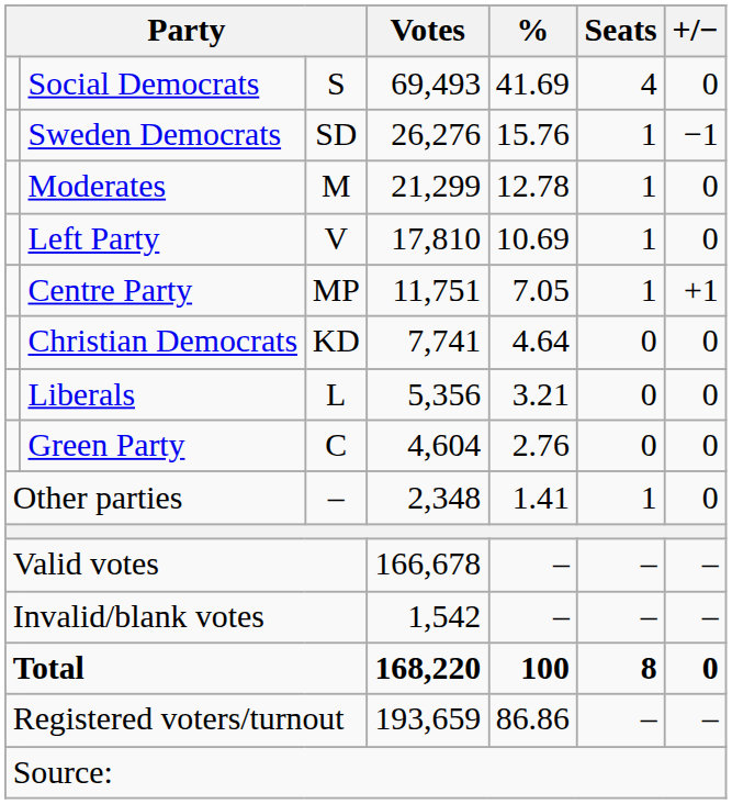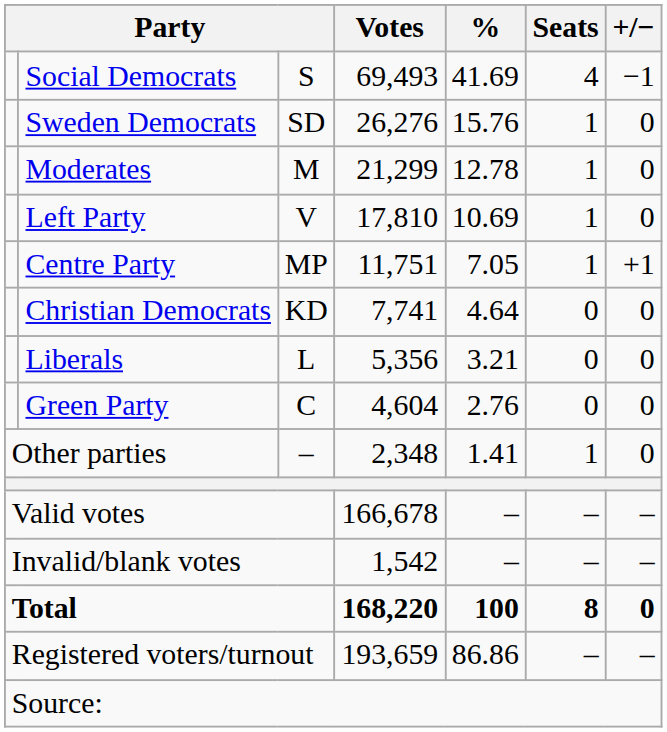 <table class=wikitable style=text-align:right>
 <tr>
 <th colspan=3>Party</th>
 <th>Votes</th>
 <th>%</th>
 <th>Seats</th>
 <th>+/−</th>
 </tr>
 <tr>
 <td bgcolor=></td>
 <td align=left><a href='#'>Social Democrats</a></td>
 <td align=center>S</td>
 <td>69,493</td>
 <td>41.69</td>
 <td>4</td>
-<td>0</td>
+<td>−1</td>
 </tr>
 <tr>
 <td bgcolor=></td>
 <td align=left><a href='#'>Sweden Democrats</a></td>
 <td align=center>SD</td>
 <td>26,276</td>
 <td>15.76</td>
 <td>1</td>
-<td>−1</td>
+<td>0</td>
 </tr>
 <tr>
 <td bgcolor=></td>
 <td align=left><a href='#'>Moderates</a></td>
 <td align=center>M</td>
 <td>21,299</td>
 <td>12.78</td>
 <td>1</td>
 <td>0</td>
 </tr>
 <tr>
 <td bgcolor=></td>
 <td align=left><a href='#'>Left Party</a></td>
 <td align=center>V</td>
 <td>17,810</td>
 <td>10.69</td>
 <td>1</td>
 <td>0</td>
 </tr>
 <tr>
 <td bgcolor=></td>
 <td align=left><a href='#'>Centre Party</a></td>
 <td align=center>MP</td>
 <td>11,751</td>
 <td>7.05</td>
 <td>1</td>
 <td>+1</td>
 </tr>
 <tr>
 <td bgcolor=></td>
 <td align=left><a href='#'>Christian Democrats</a></td>
 <td align=center>KD</td>
 <td>7,741</td>
 <td>4.64</td>
 <td>0</td>
 <td>0</td>
 </tr>
 <tr>
 <td bgcolor=></td>
 <td align=left><a href='#'>Liberals</a></td>
 <td align=center>L</td>
 <td>5,356</td>
 <td>3.21</td>
 <td>0</td>
 <td>0</td>
 </tr>
 <tr>
 <td bgcolor=></td>
 <td align=left><a href='#'>Green Party</a></td>
 <td align=center>C</td>
 <td>4,604</td>
 <td>2.76</td>
 <td>0</td>
 <td>0</td>
 </tr>
 <tr>
 <td align=left colspan=2>Other parties</td>
 <td align=center>–</td>
 <td>2,348</td>
 <td>1.41</td>
 <td>1</td>
 <td>0</td>
 </tr>
 <tr>
 <th colspan=7></th>
 </tr>
 <tr>
 <td align=left colspan=3>Valid votes</td>
 <td>166,678</td>
 <td>–</td>
 <td>–</td>
 <td>–</td>
 </tr>
 <tr>
 <td align=left colspan=3>Invalid/blank votes</td>
 <td>1,542</td>
 <td>–</td>
 <td>–</td>
 <td>–</td>
 </tr>
 <tr>
 <td align=left colspan=3><strong>Total</strong></td>
 <td><strong>168,220</strong></td>
 <td><strong>100</strong></td>
 <td><strong>8</strong></td>
 <td><strong>0</strong></td>
 </tr>
 <tr>
 <td align=left colspan=3>Registered voters/turnout</td>
 <td>193,659</td>
 <td>86.86</td>
 <td>–</td>
 <td>–</td>
 </tr>
 <tr>
 <td colspan=7 align=left>Source: </td>
 </tr>
 </table>
